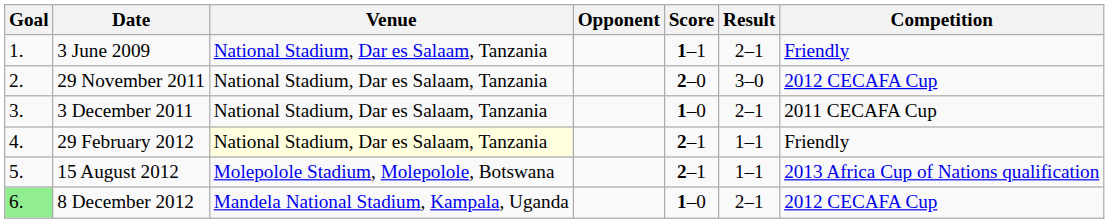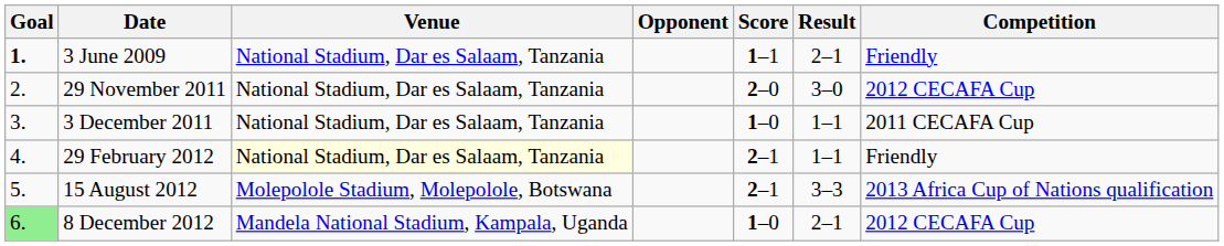 <table class="wikitable plainrowheaders sortable">
 <tr>
 <th>Goal</th>
 <th>Date</th>
 <th>Venue</th>
 <th>Opponent</th>
 <th>Score</th>
 <th>Result</th>
 <th>Competition</th>
 </tr>
 <tr>
-<td>1.</td>
+<td><strong>1.</strong></td>
 <td>3 June 2009</td>
 <td><a href='#'>National Stadium</a>, <a href='#'>Dar es Salaam</a>, Tanzania</td>
 <td></td>
 <td align=center><strong>1</strong>–1</td>
 <td align=center>2–1</td>
 <td><a href='#'>Friendly</a></td>
 </tr>
 <tr>
 <td>2.</td>
 <td>29 November 2011</td>
 <td>National Stadium, Dar es Salaam, Tanzania</td>
 <td></td>
 <td align=center><strong>2</strong>–0</td>
 <td align=center>3–0</td>
 <td><a href='#'>2012 CECAFA Cup</a></td>
 </tr>
 <tr>
 <td>3.</td>
 <td>3 December 2011</td>
 <td>National Stadium, Dar es Salaam, Tanzania</td>
 <td></td>
 <td align=center><strong>1</strong>–0</td>
-<td align=center>2–1</td>
+<td align=center>1–1</td>
 <td>2011 CECAFA Cup</td>
 </tr>
 <tr>
 <td>4.</td>
 <td>29 February 2012</td>
 <td style="background: lightyellow;">National Stadium, Dar es Salaam, Tanzania</td>
 <td></td>
 <td align=center><strong>2</strong>–1</td>
 <td align=center>1–1</td>
 <td>Friendly</td>
 </tr>
 <tr>
 <td>5.</td>
 <td>15 August 2012</td>
 <td><a href='#'>Molepolole Stadium</a>, <a href='#'>Molepolole</a>, Botswana</td>
 <td></td>
 <td align=center><strong>2</strong>–1</td>
-<td align=center>1–1</td>
+<td align=center>3–3</td>
 <td><a href='#'>2013 Africa Cup of Nations qualification</a></td>
 </tr>
 <tr>
 <td style="background: lightgreen;">6.</td>
 <td>8 December 2012</td>
 <td><a href='#'>Mandela National Stadium</a>, <a href='#'>Kampala</a>, Uganda</td>
 <td></td>
 <td align=center><strong>1</strong>–0</td>
 <td align=center>2–1</td>
 <td><a href='#'>2012 CECAFA Cup</a></td>
 </tr>
 </table>
